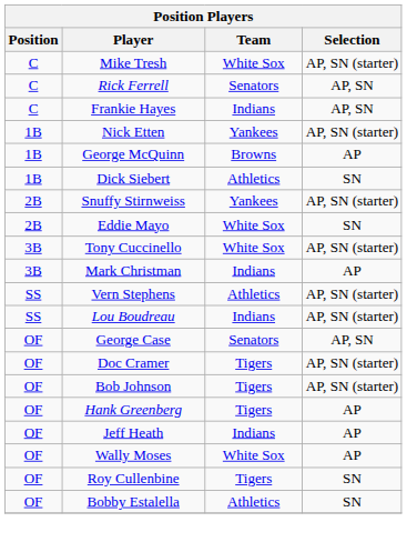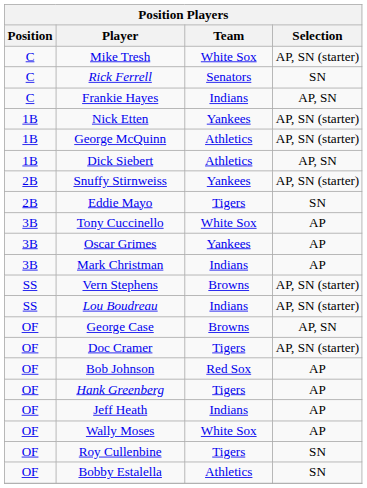 <table class="wikitable" style="font-size: 100%; text-align:right;">
 <tr>
 <th colspan="4">Position Players</th>
 </tr>
 <tr>
 <th>Position</th>
 <th width="150">Player</th>
 <th width="100">Team</th>
 <th>Selection</th>
 </tr>
 <tr>
 <td align="center"><a href='#'>C</a></td>
 <td align="center"><a href='#'>Mike Tresh</a></td>
 <td align="center"><a href='#'>White Sox</a></td>
 <td align="center">AP, SN (starter)</td>
 </tr>
 <tr>
 <td align="center"><a href='#'>C</a></td>
 <td align="center"><em><a href='#'>Rick Ferrell</a></em></td>
 <td align="center"><a href='#'>Senators</a></td>
-<td align="center">AP, SN</td>
+<td align="center">SN</td>
 </tr>
 <tr>
 <td align="center"><a href='#'>C</a></td>
 <td align="center"><a href='#'>Frankie Hayes</a></td>
 <td align="center"><a href='#'>Indians</a></td>
 <td align="center">AP, SN</td>
 </tr>
 <tr>
 <td align="center"><a href='#'>1B</a></td>
 <td align="center"><a href='#'>Nick Etten</a></td>
 <td align="center"><a href='#'>Yankees</a></td>
 <td align="center">AP, SN (starter)</td>
 </tr>
 <tr>
 <td align="center"><a href='#'>1B</a></td>
 <td align="center"><a href='#'>George McQuinn</a></td>
-<td align="center"><a href='#'>Browns</a></td>
-<td align="center">AP</td>
+<td align="center"><a href='#'>Athletics</a></td>
+<td align="center">AP, SN (starter)</td>
 </tr>
 <tr>
 <td align="center"><a href='#'>1B</a></td>
 <td align="center"><a href='#'>Dick Siebert</a></td>
 <td align="center"><a href='#'>Athletics</a></td>
-<td align="center">SN</td>
+<td align="center">AP, SN</td>
 </tr>
 <tr>
 <td align="center"><a href='#'>2B</a></td>
 <td align="center"><a href='#'>Snuffy Stirnweiss</a></td>
 <td align="center"><a href='#'>Yankees</a></td>
 <td align="center">AP, SN (starter)</td>
 </tr>
 <tr>
 <td align="center"><a href='#'>2B</a></td>
 <td align="center"><a href='#'>Eddie Mayo</a></td>
-<td align="center"><a href='#'>White Sox</a></td>
+<td align="center"><a href='#'>Tigers</a></td>
 <td align="center">SN</td>
 </tr>
 <tr>
 <td align="center"><a href='#'>3B</a></td>
 <td align="center"><a href='#'>Tony Cuccinello</a></td>
 <td align="center"><a href='#'>White Sox</a></td>
-<td align="center">AP, SN (starter)</td>
+<td align="center">AP</td>
+</tr>
+<tr>
+<td align="center"><a href='#'>3B</a></td>
+<td align="center"><a href='#'>Oscar Grimes</a></td>
+<td align="center"><a href='#'>Yankees</a></td>
+<td align="center">AP</td>
 </tr>
 <tr>
 <td align="center"><a href='#'>3B</a></td>
 <td align="center"><a href='#'>Mark Christman</a></td>
 <td align="center"><a href='#'>Indians</a></td>
 <td align="center">AP</td>
 </tr>
 <tr>
 <td align="center"><a href='#'>SS</a></td>
 <td align="center"><a href='#'>Vern Stephens</a></td>
-<td align="center"><a href='#'>Athletics</a></td>
+<td align="center"><a href='#'>Browns</a></td>
 <td align="center">AP, SN (starter)</td>
 </tr>
 <tr>
 <td align="center"><a href='#'>SS</a></td>
 <td align="center"><em><a href='#'>Lou Boudreau</a></em></td>
 <td align="center"><a href='#'>Indians</a></td>
 <td align="center">AP, SN (starter)</td>
 </tr>
 <tr>
 <td align="center"><a href='#'>OF</a></td>
 <td align="center"><a href='#'>George Case</a></td>
-<td align="center"><a href='#'>Senators</a></td>
+<td align="center"><a href='#'>Browns</a></td>
 <td align="center">AP, SN</td>
 </tr>
 <tr>
 <td align="center"><a href='#'>OF</a></td>
 <td align="center"><a href='#'>Doc Cramer</a></td>
 <td align="center"><a href='#'>Tigers</a></td>
 <td align="center">AP, SN (starter)</td>
 </tr>
 <tr>
 <td align="center"><a href='#'>OF</a></td>
 <td align="center"><a href='#'>Bob Johnson</a></td>
-<td align="center"><a href='#'>Tigers</a></td>
-<td align="center">AP, SN (starter)</td>
+<td align="center"><a href='#'>Red Sox</a></td>
+<td align="center">AP</td>
 </tr>
 <tr>
 <td align="center"><a href='#'>OF</a></td>
 <td align="center"><em><a href='#'>Hank Greenberg</a></em></td>
 <td align="center"><a href='#'>Tigers</a></td>
 <td align="center">AP</td>
 </tr>
 <tr>
 <td align="center"><a href='#'>OF</a></td>
 <td align="center"><a href='#'>Jeff Heath</a></td>
 <td align="center"><a href='#'>Indians</a></td>
 <td align="center">AP</td>
 </tr>
 <tr>
 <td align="center"><a href='#'>OF</a></td>
 <td align="center"><a href='#'>Wally Moses</a></td>
 <td align="center"><a href='#'>White Sox</a></td>
 <td align="center">AP</td>
 </tr>
 <tr>
 <td align="center"><a href='#'>OF</a></td>
 <td align="center"><a href='#'>Roy Cullenbine</a></td>
 <td align="center"><a href='#'>Tigers</a></td>
 <td align="center">SN</td>
 </tr>
 <tr>
 <td align="center"><a href='#'>OF</a></td>
 <td align="center"><a href='#'>Bobby Estalella</a></td>
 <td align="center"><a href='#'>Athletics</a></td>
 <td align="center">SN</td>
 </tr>
 <tr>
 </tr>
 </table>
